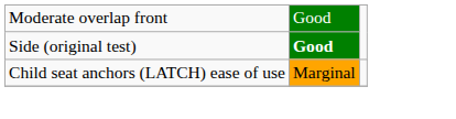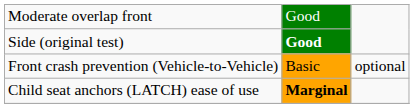 <table class="wikitable">
 <tr>
 <td>Moderate overlap front</td>
 <td style="color:white;background: green">Good</td>
 </tr>
 <tr>
 <td>Side (original test)</td>
 <td style="color:white;background: green"><strong>Good</strong></td>
 </tr>
 <tr>
+<td>Front crash prevention (Vehicle-to-Vehicle)</td>
+<td style="background: orange">Basic</td>
+<td>optional</td>
+</tr>
+<tr>
 <td>Child seat anchors (LATCH) ease of use</td>
-<td style="background: orange">Marginal</td>
+<td style="background: orange"><strong>Marginal</strong></td>
 <td></td>
 </tr>
 <tr>
 </tr>
 </table>
